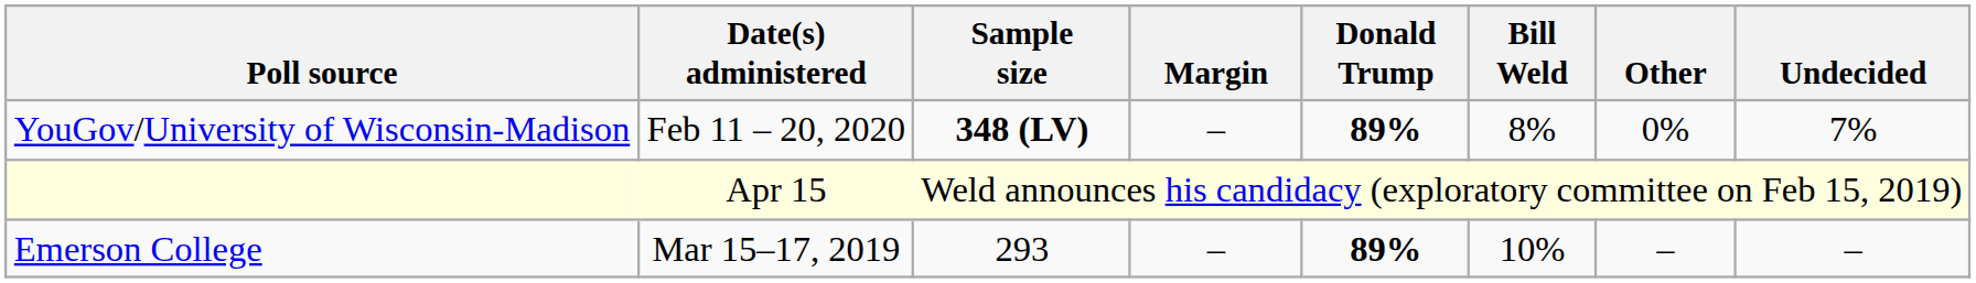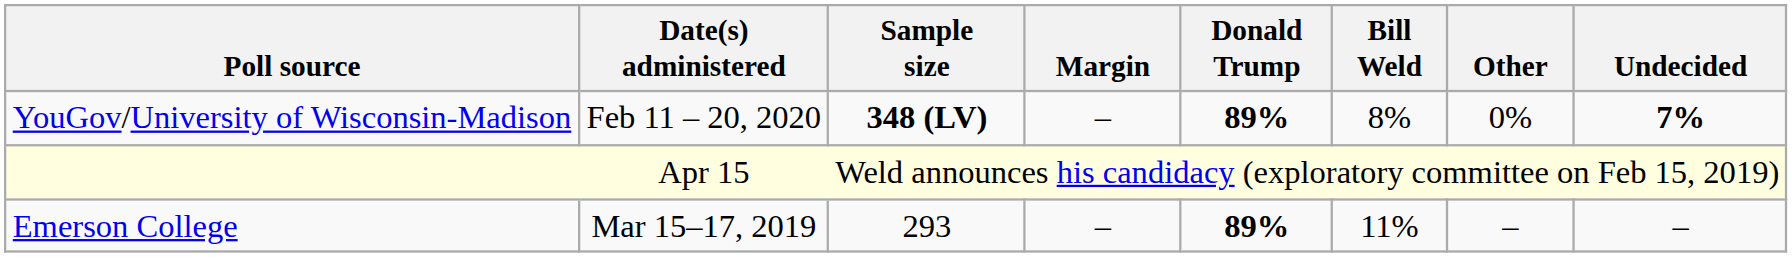 <table class="wikitable" style="font-size:90%;text-align:center;">
 <tr valign=bottom style="font-size:90%;">
 <th>Poll source</th>
 <th>Date(s)<br>administered</th>
 <th>Sample<br>size</th>
 <th>Margin<br></th>
 <th>Donald<br>Trump</th>
 <th>Bill<br>Weld</th>
 <th>Other</th>
 <th>Undecided</th>
 </tr>
 <tr>
 <td style="text-align:left;"><a href='#'>YouGov</a>/<a href='#'>University of Wisconsin-Madison</a></td>
 <td>Feb 11 – 20, 2020</td>
 <td><strong>348 (LV)</strong></td>
 <td>–</td>
 <td><strong>89%</strong></td>
 <td>8%</td>
 <td>0%</td>
-<td>7%</td>
+<td><strong>7%</strong></td>
 </tr>
 <tr style="background:lightyellow;">
 <td style="border-right-style:hidden;"></td>
 <td style="border-right-style:hidden;">Apr 15</td>
 <td colspan="20">Weld announces <a href='#'>his candidacy</a> (exploratory committee on Feb 15, 2019)</td>
 </tr>
 <tr>
 <td style="text-align:left;"><a href='#'>Emerson College</a></td>
 <td>Mar 15–17, 2019</td>
 <td>293</td>
 <td>–</td>
 <td><strong>89%</strong></td>
-<td>10%</td>
+<td>11%</td>
 <td>–</td>
 <td>–</td>
 </tr>
 </table>
